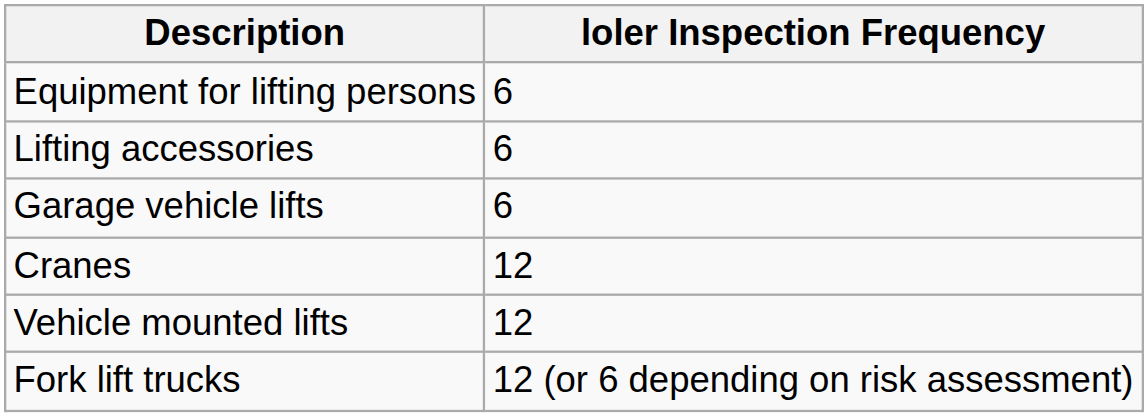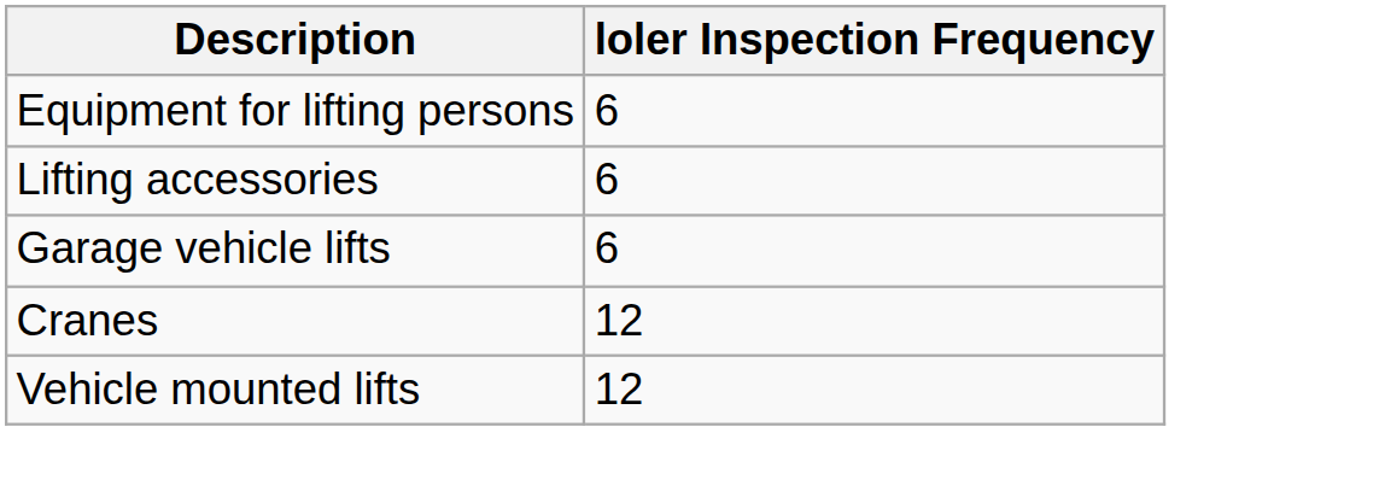 <table class="wikitable">
 <tr>
 <th>Description</th>
 <th>loler Inspection Frequency</th>
 </tr>
 <tr>
 <td>Equipment for lifting persons</td>
 <td>6</td>
 </tr>
 <tr>
 <td>Lifting accessories</td>
 <td>6</td>
 </tr>
 <tr>
 <td>Garage vehicle lifts</td>
 <td>6</td>
 </tr>
 <tr>
 <td>Cranes</td>
 <td>12</td>
 </tr>
 <tr>
 <td>Vehicle mounted lifts</td>
 <td>12</td>
 </tr>
-<tr>
-<td>Fork lift trucks</td>
-<td>12 (or 6 depending on risk assessment)</td>
-</tr>
 </table>
